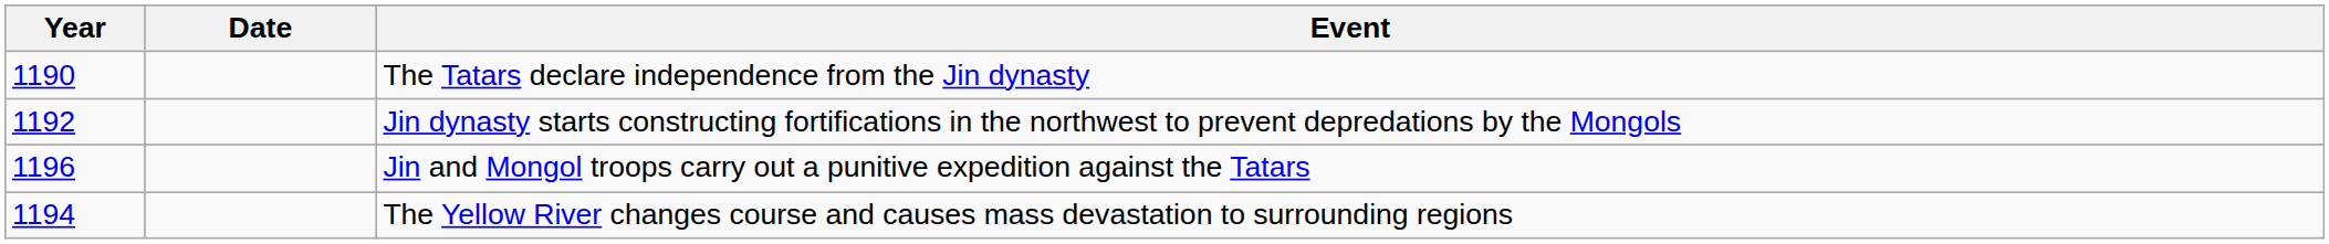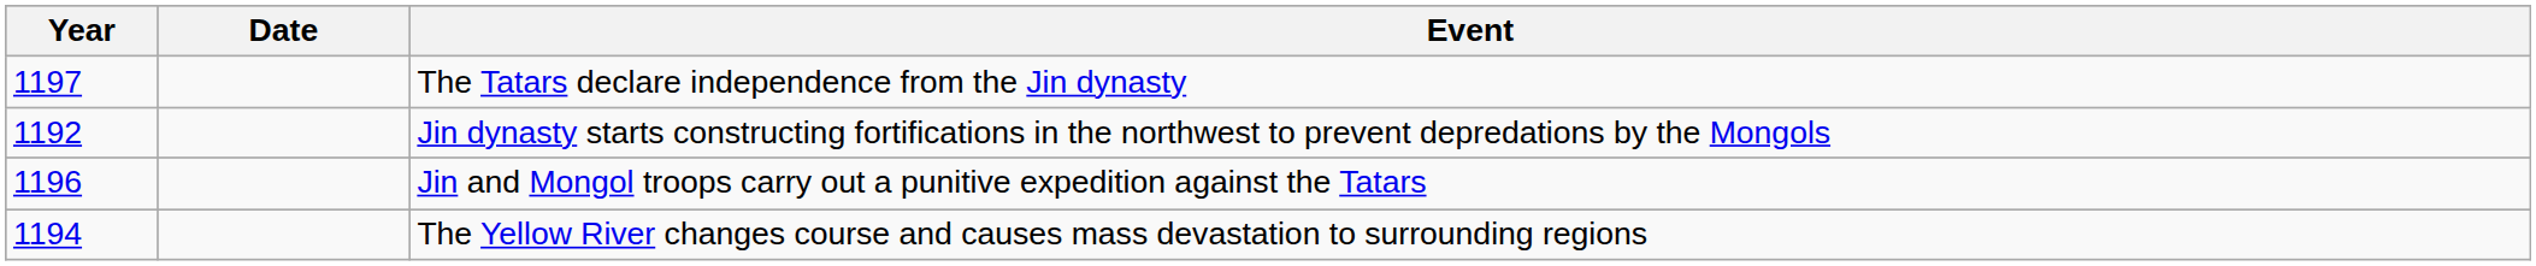 <table class="wikitable" width="100%">
 <tr>
 <th style="width:6%">Year</th>
 <th style="width:10%">Date</th>
 <th>Event</th>
 </tr>
 <tr>
-<td><a href='#'>1190</a></td>
+<td><a href='#'>1197</a></td>
 <td></td>
 <td>The <a href='#'>Tatars</a> declare independence from the <a href='#'>Jin dynasty</a></td>
 </tr>
 <tr>
 <td><a href='#'>1192</a></td>
 <td></td>
 <td><a href='#'>Jin dynasty</a> starts constructing fortifications in the northwest to prevent depredations by the <a href='#'>Mongols</a></td>
 </tr>
 <tr>
 <td><a href='#'>1196</a></td>
 <td></td>
 <td><a href='#'>Jin</a> and <a href='#'>Mongol</a> troops carry out a punitive expedition against the <a href='#'>Tatars</a></td>
 </tr>
 <tr>
 <td><a href='#'>1194</a></td>
 <td></td>
 <td>The <a href='#'>Yellow River</a> changes course and causes mass devastation to surrounding regions</td>
 </tr>
 </table>
